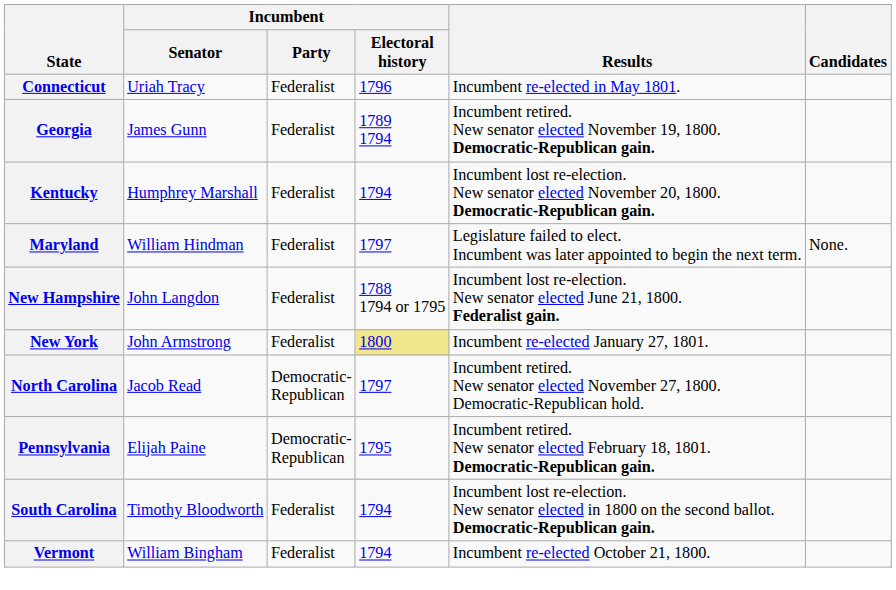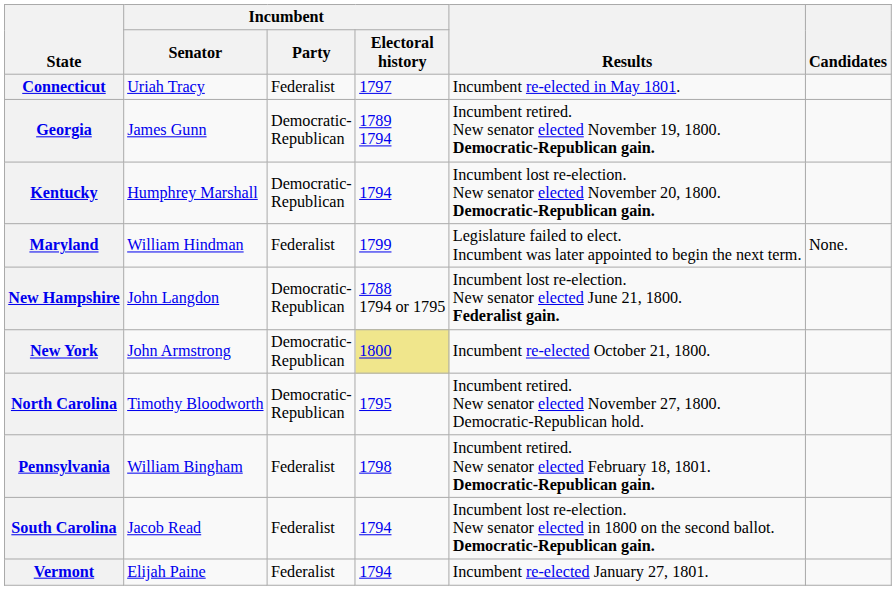 <table class=wikitable>
 <tr valign=bottom>
 <th rowspan=2>State</th>
 <th colspan=3>Incumbent</th>
 <th rowspan=2>Results</th>
 <th rowspan=2>Candidates</th>
 </tr>
 <tr>
 <th>Senator</th>
 <th>Party</th>
 <th>Electoral<br>history</th>
 </tr>
 <tr>
 <th><a href='#'>Connecticut</a></th>
 <td><a href='#'>Uriah Tracy</a></td>
 <td>Federalist</td>
-<td><a href='#'>1796 </a></td>
+<td><a href='#'>1797 </a></td>
 <td>Incumbent <a href='#'>re-elected in May 1801</a>.</td>
 <td nowrap></td>
 </tr>
 <tr>
 <th><a href='#'>Georgia</a></th>
 <td><a href='#'>James Gunn</a></td>
-<td>Federalist</td>
+<td>Democratic-<br>Republican</td>
 <td><a href='#'>1789</a><br><a href='#'>1794</a></td>
 <td>Incumbent retired.<br>New senator <a href='#'>elected</a> November 19, 1800.<br><strong>Democratic-Republican gain.</strong></td>
 <td nowrap></td>
 </tr>
 <tr>
 <th><a href='#'>Kentucky</a></th>
 <td><a href='#'>Humphrey Marshall</a></td>
-<td>Federalist</td>
+<td>Democratic-<br>Republican</td>
 <td><a href='#'>1794</a></td>
 <td>Incumbent lost re-election.<br>New senator <a href='#'>elected</a> November 20, 1800.<br><strong>Democratic-Republican gain.</strong></td>
 <td nowrap></td>
 </tr>
 <tr>
 <th><a href='#'>Maryland</a></th>
 <td><a href='#'>William Hindman</a></td>
 <td>Federalist</td>
-<td><a href='#'>1797 </a></td>
+<td><a href='#'>1799 </a></td>
 <td>Legislature failed to elect.<br>Incumbent was later appointed to begin the next term.</td>
 <td nowrap>None.</td>
 </tr>
 <tr>
 <th><a href='#'>New Hampshire</a></th>
 <td><a href='#'>John Langdon</a></td>
-<td>Federalist</td>
+<td>Democratic-<br>Republican</td>
 <td><a href='#'>1788</a><br>1794 or 1795</td>
 <td>Incumbent lost re-election.<br>New senator <a href='#'>elected</a> June 21, 1800.<br><strong>Federalist gain.</strong></td>
 <td nowrap></td>
 </tr>
 <tr>
 <th><a href='#'>New York</a></th>
 <td><a href='#'>John Armstrong</a></td>
-<td>Federalist</td>
+<td>Democratic-<br>Republican</td>
 <td style="background: khaki;"><a href='#'>1800 </a></td>
-<td>Incumbent <a href='#'>re-elected</a> January 27, 1801.</td>
+<td>Incumbent <a href='#'>re-elected</a> October 21, 1800.</td>
 <td nowrap></td>
 </tr>
 <tr>
 <th><a href='#'>North Carolina</a></th>
-<td><a href='#'>Jacob Read</a></td>
+<td><a href='#'>Timothy Bloodworth</a></td>
 <td>Democratic-<br>Republican</td>
-<td><a href='#'>1797</a></td>
+<td><a href='#'>1795</a></td>
 <td>Incumbent retired.<br>New senator <a href='#'>elected</a> November 27, 1800.<br>Democratic-Republican hold.</td>
 <td nowrap></td>
 </tr>
 <tr>
 <th><a href='#'>Pennsylvania</a></th>
-<td><a href='#'>Elijah Paine</a></td>
-<td>Democratic-<br>Republican</td>
-<td><a href='#'>1795</a></td>
+<td><a href='#'>William Bingham</a></td>
+<td>Federalist</td>
+<td><a href='#'>1798</a></td>
 <td>Incumbent retired.<br>New senator <a href='#'>elected</a> February 18, 1801.<br><strong>Democratic-Republican gain.</strong></td>
 <td nowrap></td>
 </tr>
 <tr>
 <th><a href='#'>South Carolina</a></th>
-<td><a href='#'>Timothy Bloodworth</a></td>
+<td><a href='#'>Jacob Read</a></td>
 <td>Federalist</td>
 <td><a href='#'>1794</a></td>
 <td>Incumbent lost re-election.<br>New senator <a href='#'>elected</a> in 1800 on the second ballot.<br><strong>Democratic-Republican gain.</strong></td>
 <td nowrap></td>
 </tr>
 <tr>
 <th><a href='#'>Vermont</a></th>
-<td><a href='#'>William Bingham</a></td>
+<td><a href='#'>Elijah Paine</a></td>
 <td>Federalist</td>
 <td><a href='#'>1794</a></td>
-<td>Incumbent <a href='#'>re-elected</a> October 21, 1800.</td>
+<td>Incumbent <a href='#'>re-elected</a> January 27, 1801.</td>
 <td nowrap></td>
 </tr>
 </table>
